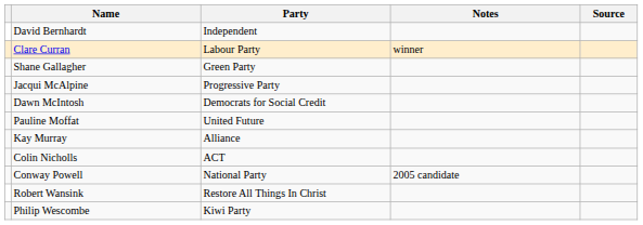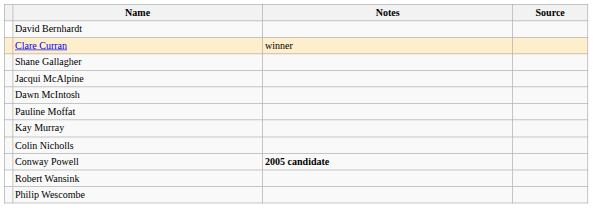 <table class="wikitable" width="70%" style="font-size:95%;">
 <tr>
 <th width=1%></th>
 <th width=30%>Name</th>
-<th width=30%>Party</th>
 <th width=30%>Notes</th>
 <th width=9%>Source</th>
 </tr>
 <tr -->
 <td bgcolor=white></td>
 <td>David Bernhardt</td>
-<td>Independent</td>
 <td></td>
 <td></td>
 </tr>
 <tr ---- bgcolor=#FFEECC>
 <td bgcolor=></td>
 <td><a href='#'>Clare Curran</a></td>
-<td>Labour Party</td>
 <td>winner</td>
 <td></td>
 </tr>
 <tr -->
 <td bgcolor=></td>
 <td>Shane Gallagher</td>
-<td>Green Party</td>
 <td></td>
 <td></td>
 </tr>
 <tr -->
 <td bgcolor=></td>
 <td>Jacqui McAlpine</td>
-<td>Progressive Party</td>
 <td></td>
 <td></td>
 </tr>
 <tr -->
 <td bgcolor=></td>
 <td>Dawn McIntosh</td>
-<td>Democrats for Social Credit</td>
 <td></td>
 <td></td>
 </tr>
 <tr -->
 <td bgcolor=></td>
 <td>Pauline Moffat</td>
-<td>United Future</td>
 <td></td>
 <td></td>
 </tr>
 <tr -->
 <td bgcolor=></td>
 <td>Kay Murray</td>
-<td>Alliance</td>
 <td></td>
 <td></td>
 </tr>
 <tr -->
 <td bgcolor=></td>
 <td>Colin Nicholls</td>
-<td>ACT</td>
 <td></td>
 <td></td>
 </tr>
 <tr -->
 <td bgcolor=></td>
 <td>Conway Powell</td>
-<td>National Party</td>
-<td>2005 candidate</td>
+<td><strong>2005 candidate</strong></td>
 <td></td>
 </tr>
 <tr -->
 <td bgcolor=white></td>
 <td>Robert Wansink</td>
-<td>Restore All Things In Christ</td>
 <td></td>
 <td></td>
 </tr>
 <tr -->
 <td bgcolor=></td>
 <td>Philip Wescombe</td>
-<td>Kiwi Party</td>
 <td></td>
 <td></td>
 </tr>
 </table>
